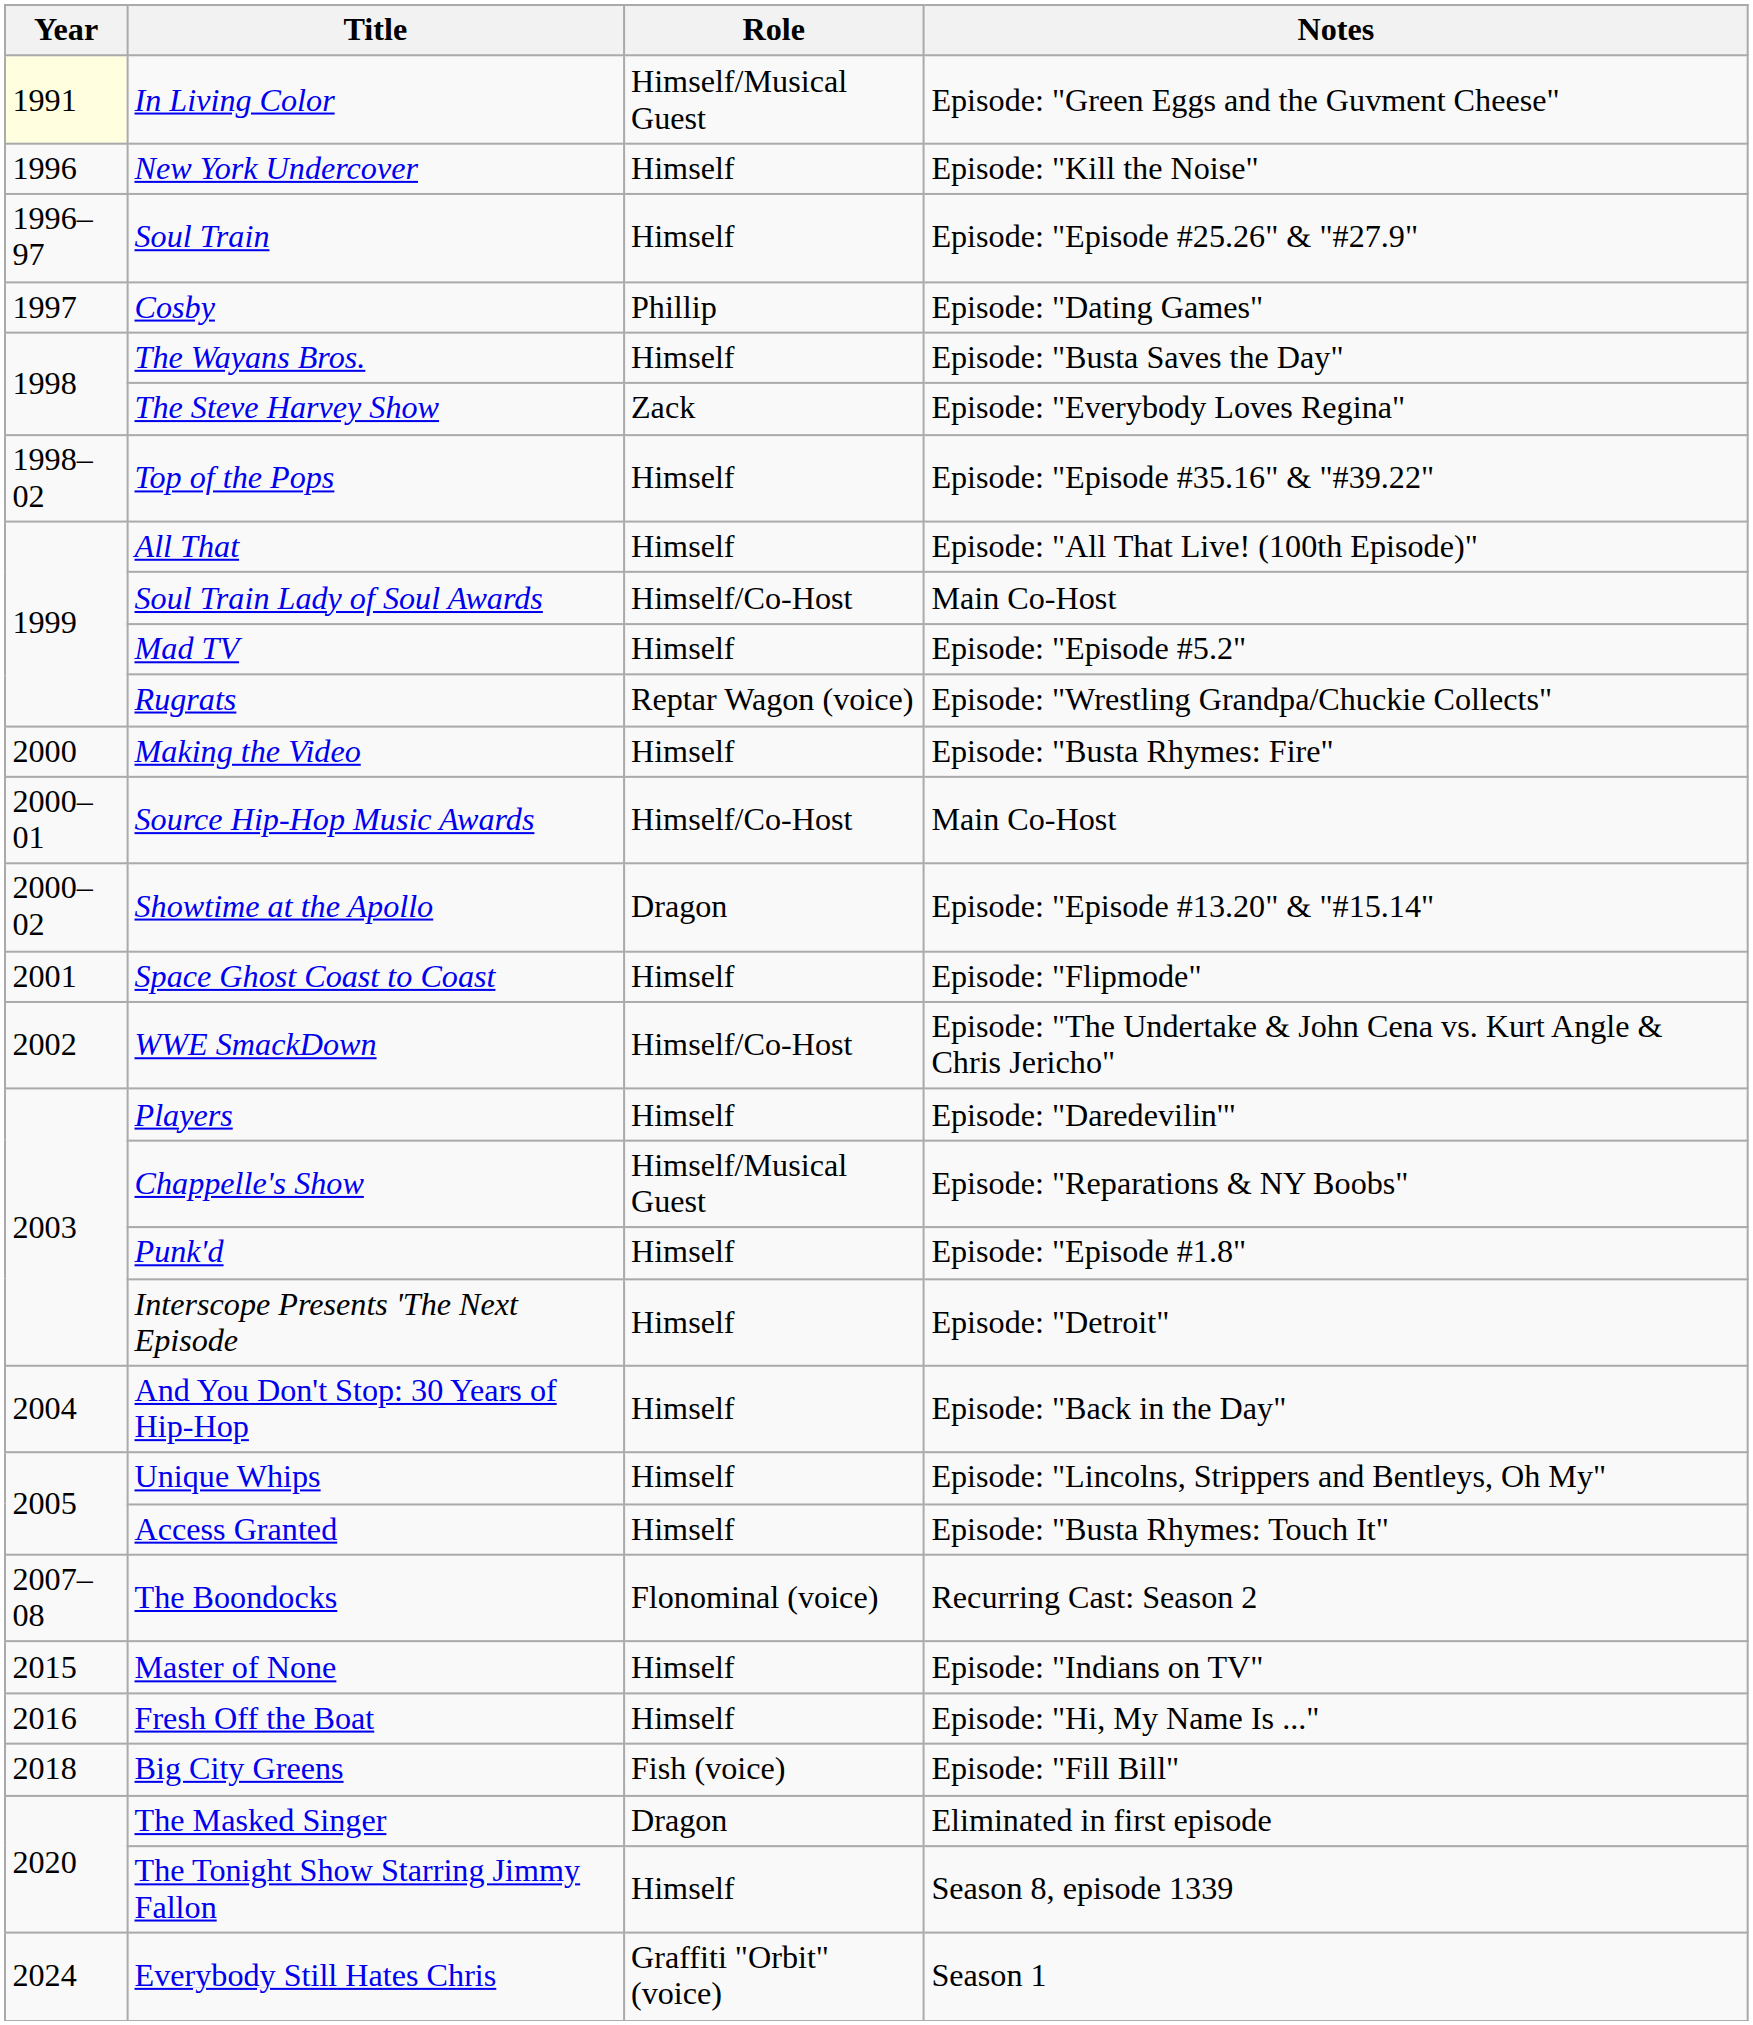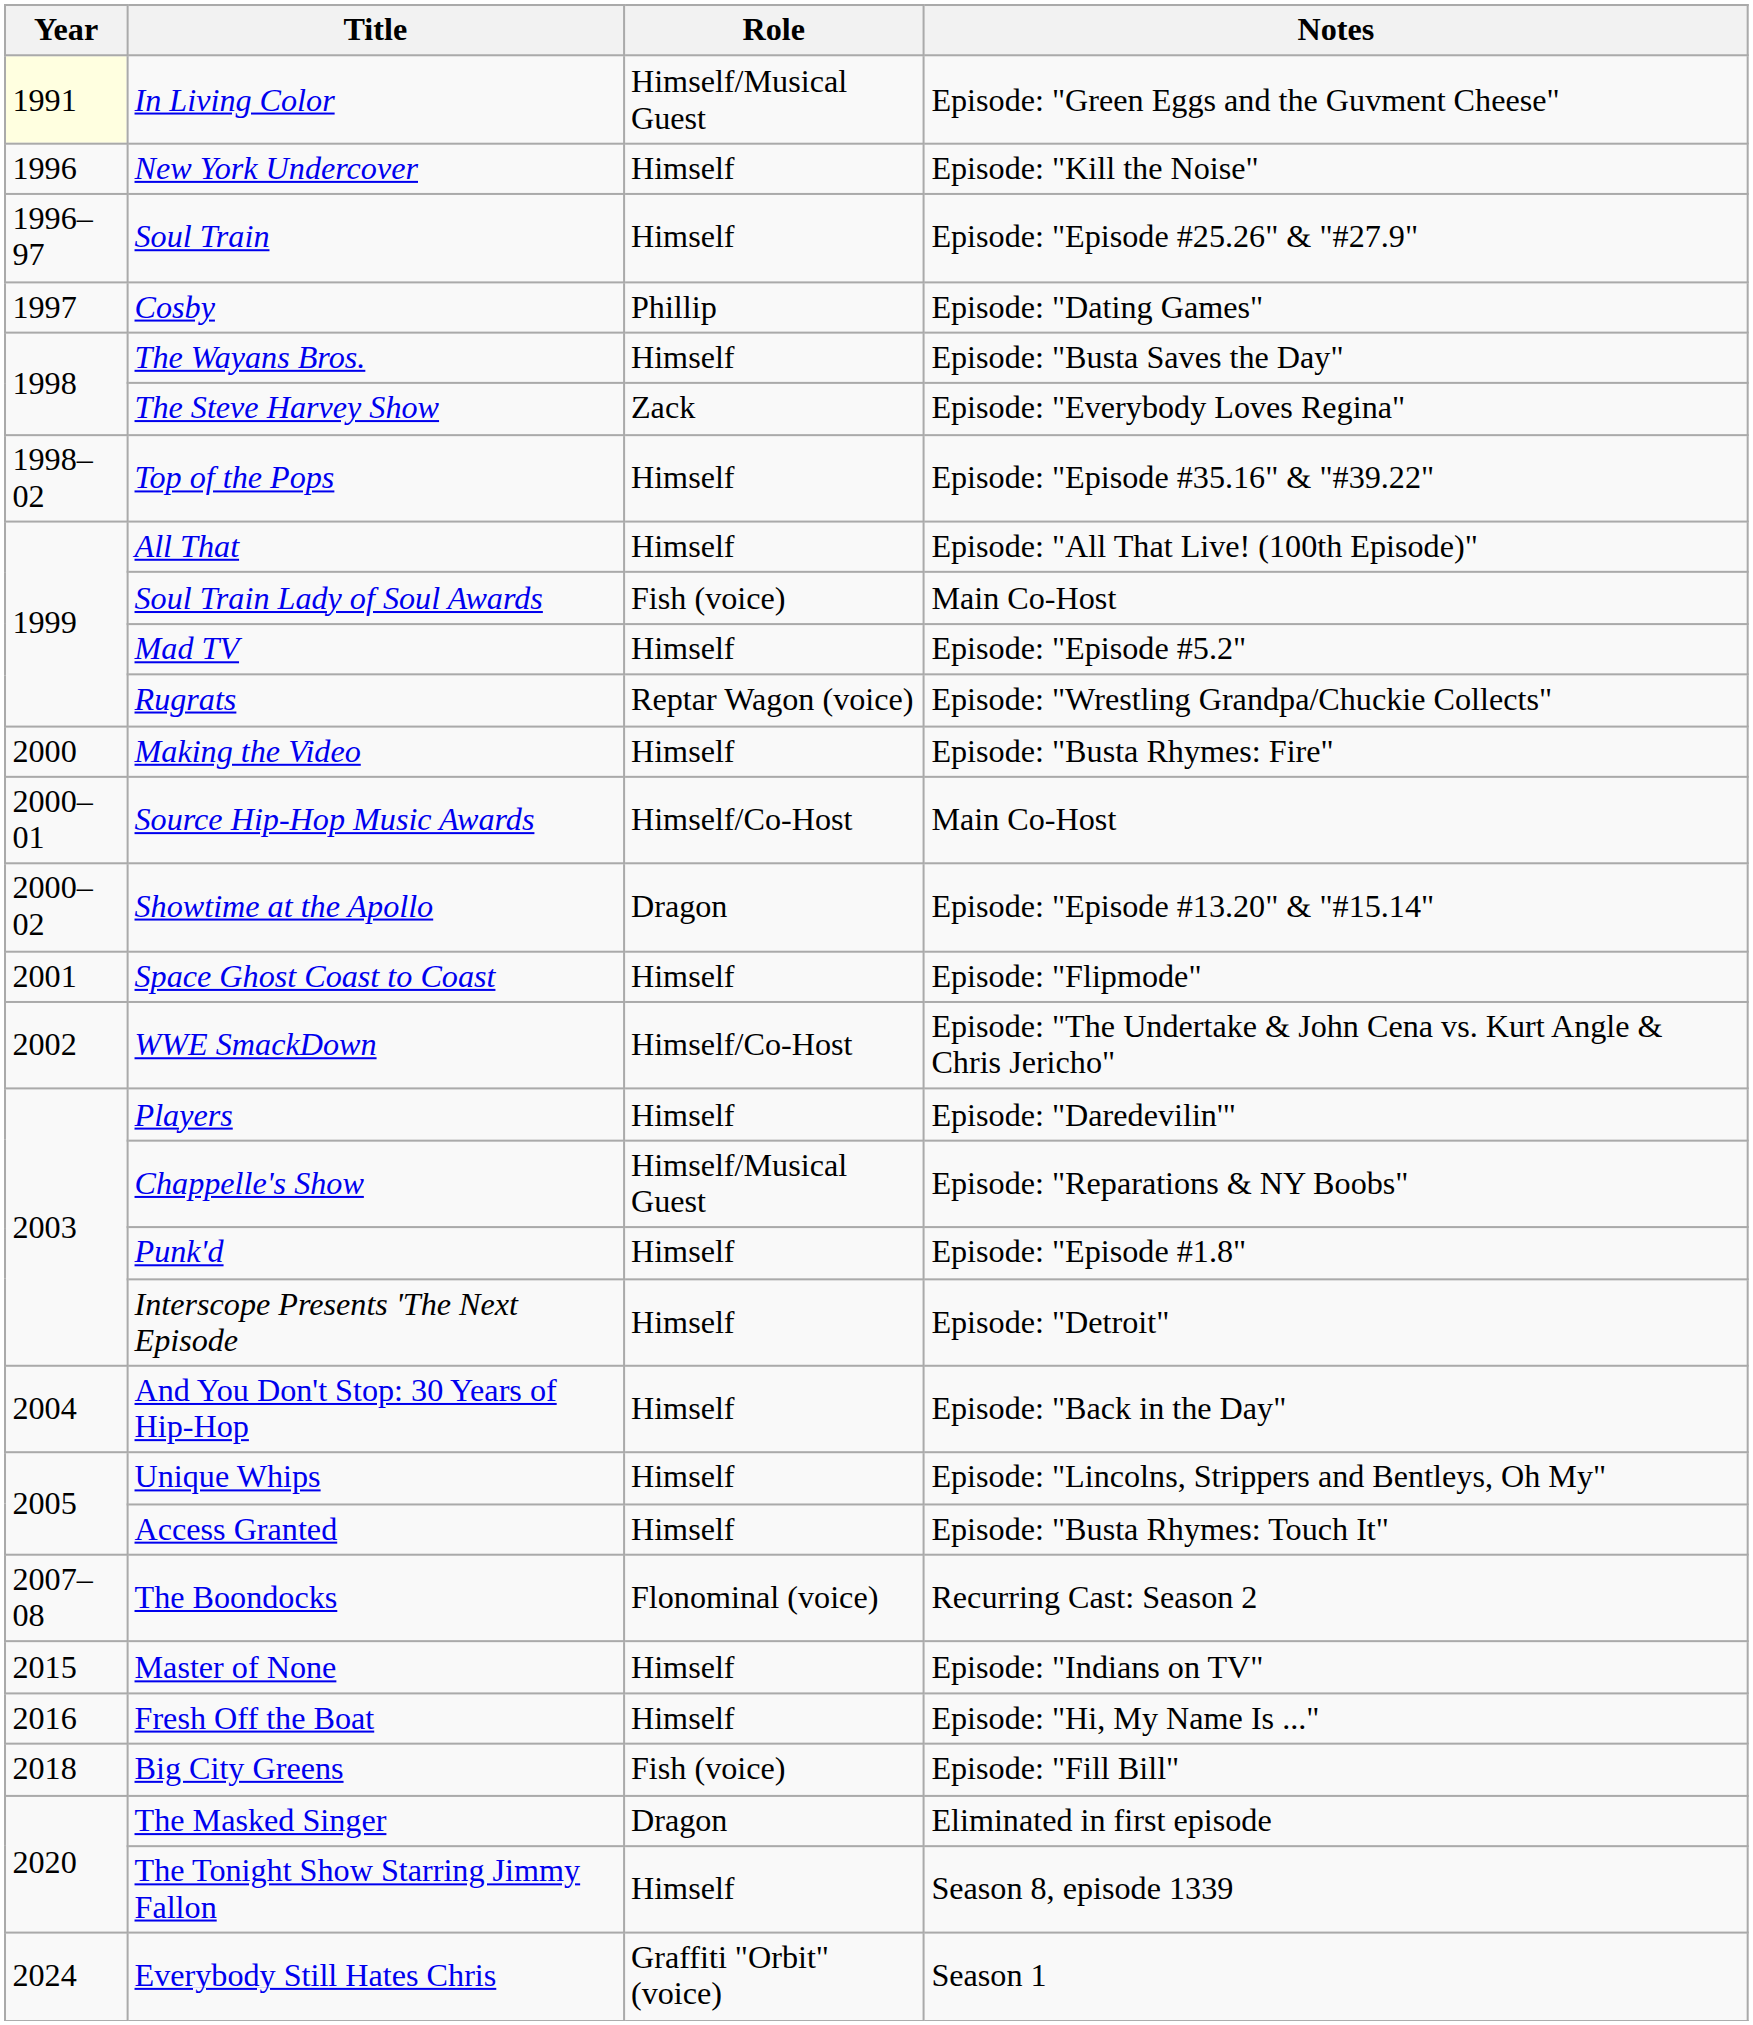 <table class="wikitable sortable">
 <tr>
 <th>Year</th>
 <th>Title</th>
 <th>Role</th>
 <th>Notes</th>
 </tr>
 <tr>
 <td style="background: lightyellow;">1991</td>
 <td><em><a href='#'>In Living Color</a></em></td>
 <td>Himself/Musical Guest</td>
 <td>Episode: "Green Eggs and the Guvment Cheese"</td>
 </tr>
 <tr>
 <td>1996</td>
 <td><em><a href='#'>New York Undercover</a></em></td>
 <td>Himself</td>
 <td>Episode: "Kill the Noise"</td>
 </tr>
 <tr>
 <td>1996–97</td>
 <td><em><a href='#'>Soul Train</a></em></td>
 <td>Himself</td>
 <td>Episode: "Episode #25.26" & "#27.9"</td>
 </tr>
 <tr>
 <td>1997</td>
 <td><em><a href='#'>Cosby</a></em></td>
 <td>Phillip</td>
 <td>Episode: "Dating Games"</td>
 </tr>
 <tr>
 <td rowspan=2>1998</td>
 <td><em><a href='#'>The Wayans Bros.</a></em></td>
 <td>Himself</td>
 <td>Episode: "Busta Saves the Day"</td>
 </tr>
 <tr>
 <td><em><a href='#'>The Steve Harvey Show</a></em></td>
 <td>Zack</td>
 <td>Episode: "Everybody Loves Regina"</td>
 </tr>
 <tr>
 <td>1998–02</td>
 <td><em><a href='#'>Top of the Pops</a></em></td>
 <td>Himself</td>
 <td>Episode: "Episode #35.16" & "#39.22"</td>
 </tr>
 <tr>
 <td rowspan=4>1999</td>
 <td><em><a href='#'>All That</a></em></td>
 <td>Himself</td>
 <td>Episode: "All That Live! (100th Episode)"</td>
 </tr>
 <tr>
 <td><em><a href='#'>Soul Train Lady of Soul Awards</a></em></td>
-<td>Himself/Co-Host</td>
+<td>Fish (voice)</td>
 <td>Main Co-Host</td>
 </tr>
 <tr>
 <td><em><a href='#'>Mad TV</a></em></td>
 <td>Himself</td>
 <td>Episode: "Episode #5.2"</td>
 </tr>
 <tr>
 <td><em><a href='#'>Rugrats</a></em></td>
 <td>Reptar Wagon (voice)</td>
 <td>Episode: "Wrestling Grandpa/Chuckie Collects"</td>
 </tr>
 <tr>
 <td>2000</td>
 <td><em><a href='#'>Making the Video</a></em></td>
 <td>Himself</td>
 <td>Episode: "Busta Rhymes: Fire"</td>
 </tr>
 <tr>
 <td>2000–01</td>
 <td><em><a href='#'>Source Hip-Hop Music Awards</a></em></td>
 <td>Himself/Co-Host</td>
 <td>Main Co-Host</td>
 </tr>
 <tr>
 <td>2000–02</td>
 <td><em><a href='#'>Showtime at the Apollo</a></em></td>
 <td>Dragon</td>
 <td>Episode: "Episode #13.20" & "#15.14"</td>
 </tr>
 <tr>
 <td>2001</td>
 <td><em><a href='#'>Space Ghost Coast to Coast</a></em></td>
 <td>Himself</td>
 <td>Episode: "Flipmode"</td>
 </tr>
 <tr>
 <td>2002</td>
 <td><em><a href='#'>WWE SmackDown</a></em></td>
 <td>Himself/Co-Host</td>
 <td>Episode: "The Undertake & John Cena vs. Kurt Angle & Chris Jericho"</td>
 </tr>
 <tr>
 <td rowspan=4>2003</td>
 <td><em><a href='#'>Players</a></em></td>
 <td>Himself</td>
 <td>Episode: "Daredevilin'"</td>
 </tr>
 <tr>
 <td><em><a href='#'>Chappelle's Show</a></em></td>
 <td>Himself/Musical Guest</td>
 <td>Episode: "Reparations & NY Boobs"</td>
 </tr>
 <tr>
 <td><em><a href='#'>Punk'd</a></em></td>
 <td>Himself</td>
 <td>Episode: "Episode #1.8"</td>
 </tr>
 <tr>
 <td><em>Interscope Presents 'The Next Episode<strong></td>
 <td>Himself</td>
 <td>Episode: "Detroit"</td>
 </tr>
 <tr>
 <td>2004</td>
 <td></em><a href='#'>And You Don't Stop: 30 Years of Hip-Hop</a><em></td>
 <td>Himself</td>
 <td>Episode: "Back in the Day"</td>
 </tr>
 <tr>
 <td rowspan=2>2005</td>
 <td></em><a href='#'>Unique Whips</a><em></td>
 <td>Himself</td>
 <td>Episode: "Lincolns, Strippers and Bentleys, Oh My"</td>
 </tr>
 <tr>
 <td></em><a href='#'>Access Granted</a><em></td>
 <td>Himself</td>
 <td>Episode: "Busta Rhymes: Touch It"</td>
 </tr>
 <tr>
 <td>2007–08</td>
 <td></em><a href='#'>The Boondocks</a><em></td>
 <td>Flonominal (voice)</td>
 <td>Recurring Cast: Season 2</td>
 </tr>
 <tr>
 <td>2015</td>
 <td></em><a href='#'>Master of None</a><em></td>
 <td>Himself</td>
 <td>Episode: "Indians on TV"</td>
 </tr>
 <tr>
 <td>2016</td>
 <td></em><a href='#'>Fresh Off the Boat</a><em></td>
 <td>Himself</td>
 <td>Episode: "Hi, My Name Is ..."</td>
 </tr>
 <tr>
 <td>2018</td>
 <td></em><a href='#'>Big City Greens</a><em></td>
 <td>Fish (voice)</td>
 <td>Episode: "Fill Bill"</td>
 </tr>
 <tr>
 <td rowspan=2>2020</td>
 <td></em><a href='#'>The Masked Singer</a><em></td>
 <td>Dragon</td>
 <td>Eliminated in first episode</td>
 </tr>
 <tr>
 <td></em><a href='#'>The Tonight Show Starring Jimmy Fallon</a><em></td>
 <td>Himself</td>
 <td>Season 8, episode 1339</td>
 </tr>
 <tr>
 <td>2024</td>
 <td></em><a href='#'>Everybody Still Hates Chris</a><em></td>
 <td>Graffiti "Orbit" (voice)</td>
 <td>Season 1</td>
 </tr>
 </table>
